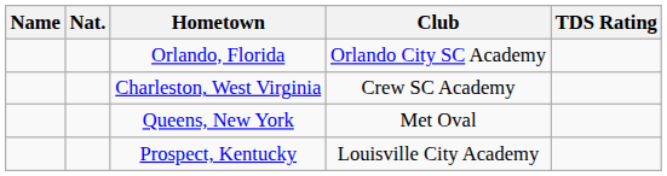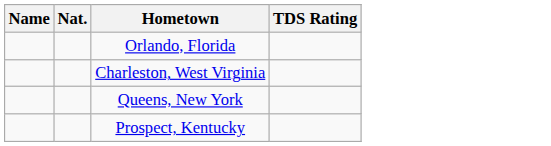 <table class="wikitable" style="font-size:90%; text-align:center;" border="1">
 <tr>
 <th>Name</th>
 <th>Nat.</th>
 <th>Hometown</th>
-<th>Club</th>
 <th>TDS Rating</th>
 </tr>
 <tr>
 <td></td>
 <td></td>
 <td><a href='#'>Orlando, Florida</a></td>
-<td><a href='#'>Orlando City SC</a> Academy</td>
 <td></td>
 </tr>
 <tr>
 <td></td>
 <td></td>
 <td><a href='#'>Charleston, West Virginia</a></td>
-<td>Crew SC Academy</td>
 <td></td>
 </tr>
 <tr>
 <td></td>
 <td></td>
 <td><a href='#'>Queens, New York</a></td>
-<td>Met Oval</td>
 <td></td>
 </tr>
 <tr>
 <td></td>
 <td></td>
 <td><a href='#'>Prospect, Kentucky</a></td>
-<td>Louisville City Academy</td>
 <td></td>
 </tr>
 </table>
